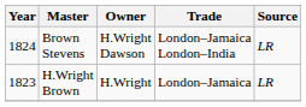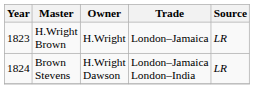 <table class=" wikitable">
 <tr>
 <th>Year</th>
 <th>Master</th>
 <th>Owner</th>
 <th>Trade</th>
 <th>Source</th>
 </tr>
 <tr>
+<td>1823</td>
+<td>H.Wright<br>Brown</td>
+<td>H.Wright</td>
+<td>London–Jamaica</td>
+<td><em>LR</em></td>
+</tr>
+<tr>
 <td>1824</td>
 <td>Brown<br>Stevens</td>
 <td>H.Wright<br>Dawson</td>
 <td>London–Jamaica<br>London–India</td>
 <td><em>LR</em></td>
 </tr>
 <tr>
-<td>1823</td>
-<td>H.Wright<br>Brown</td>
-<td>H.Wright</td>
-<td>London–Jamaica</td>
-<td><em>LR</em></td>
-</tr>
-<tr>
 </tr>
 </table>
